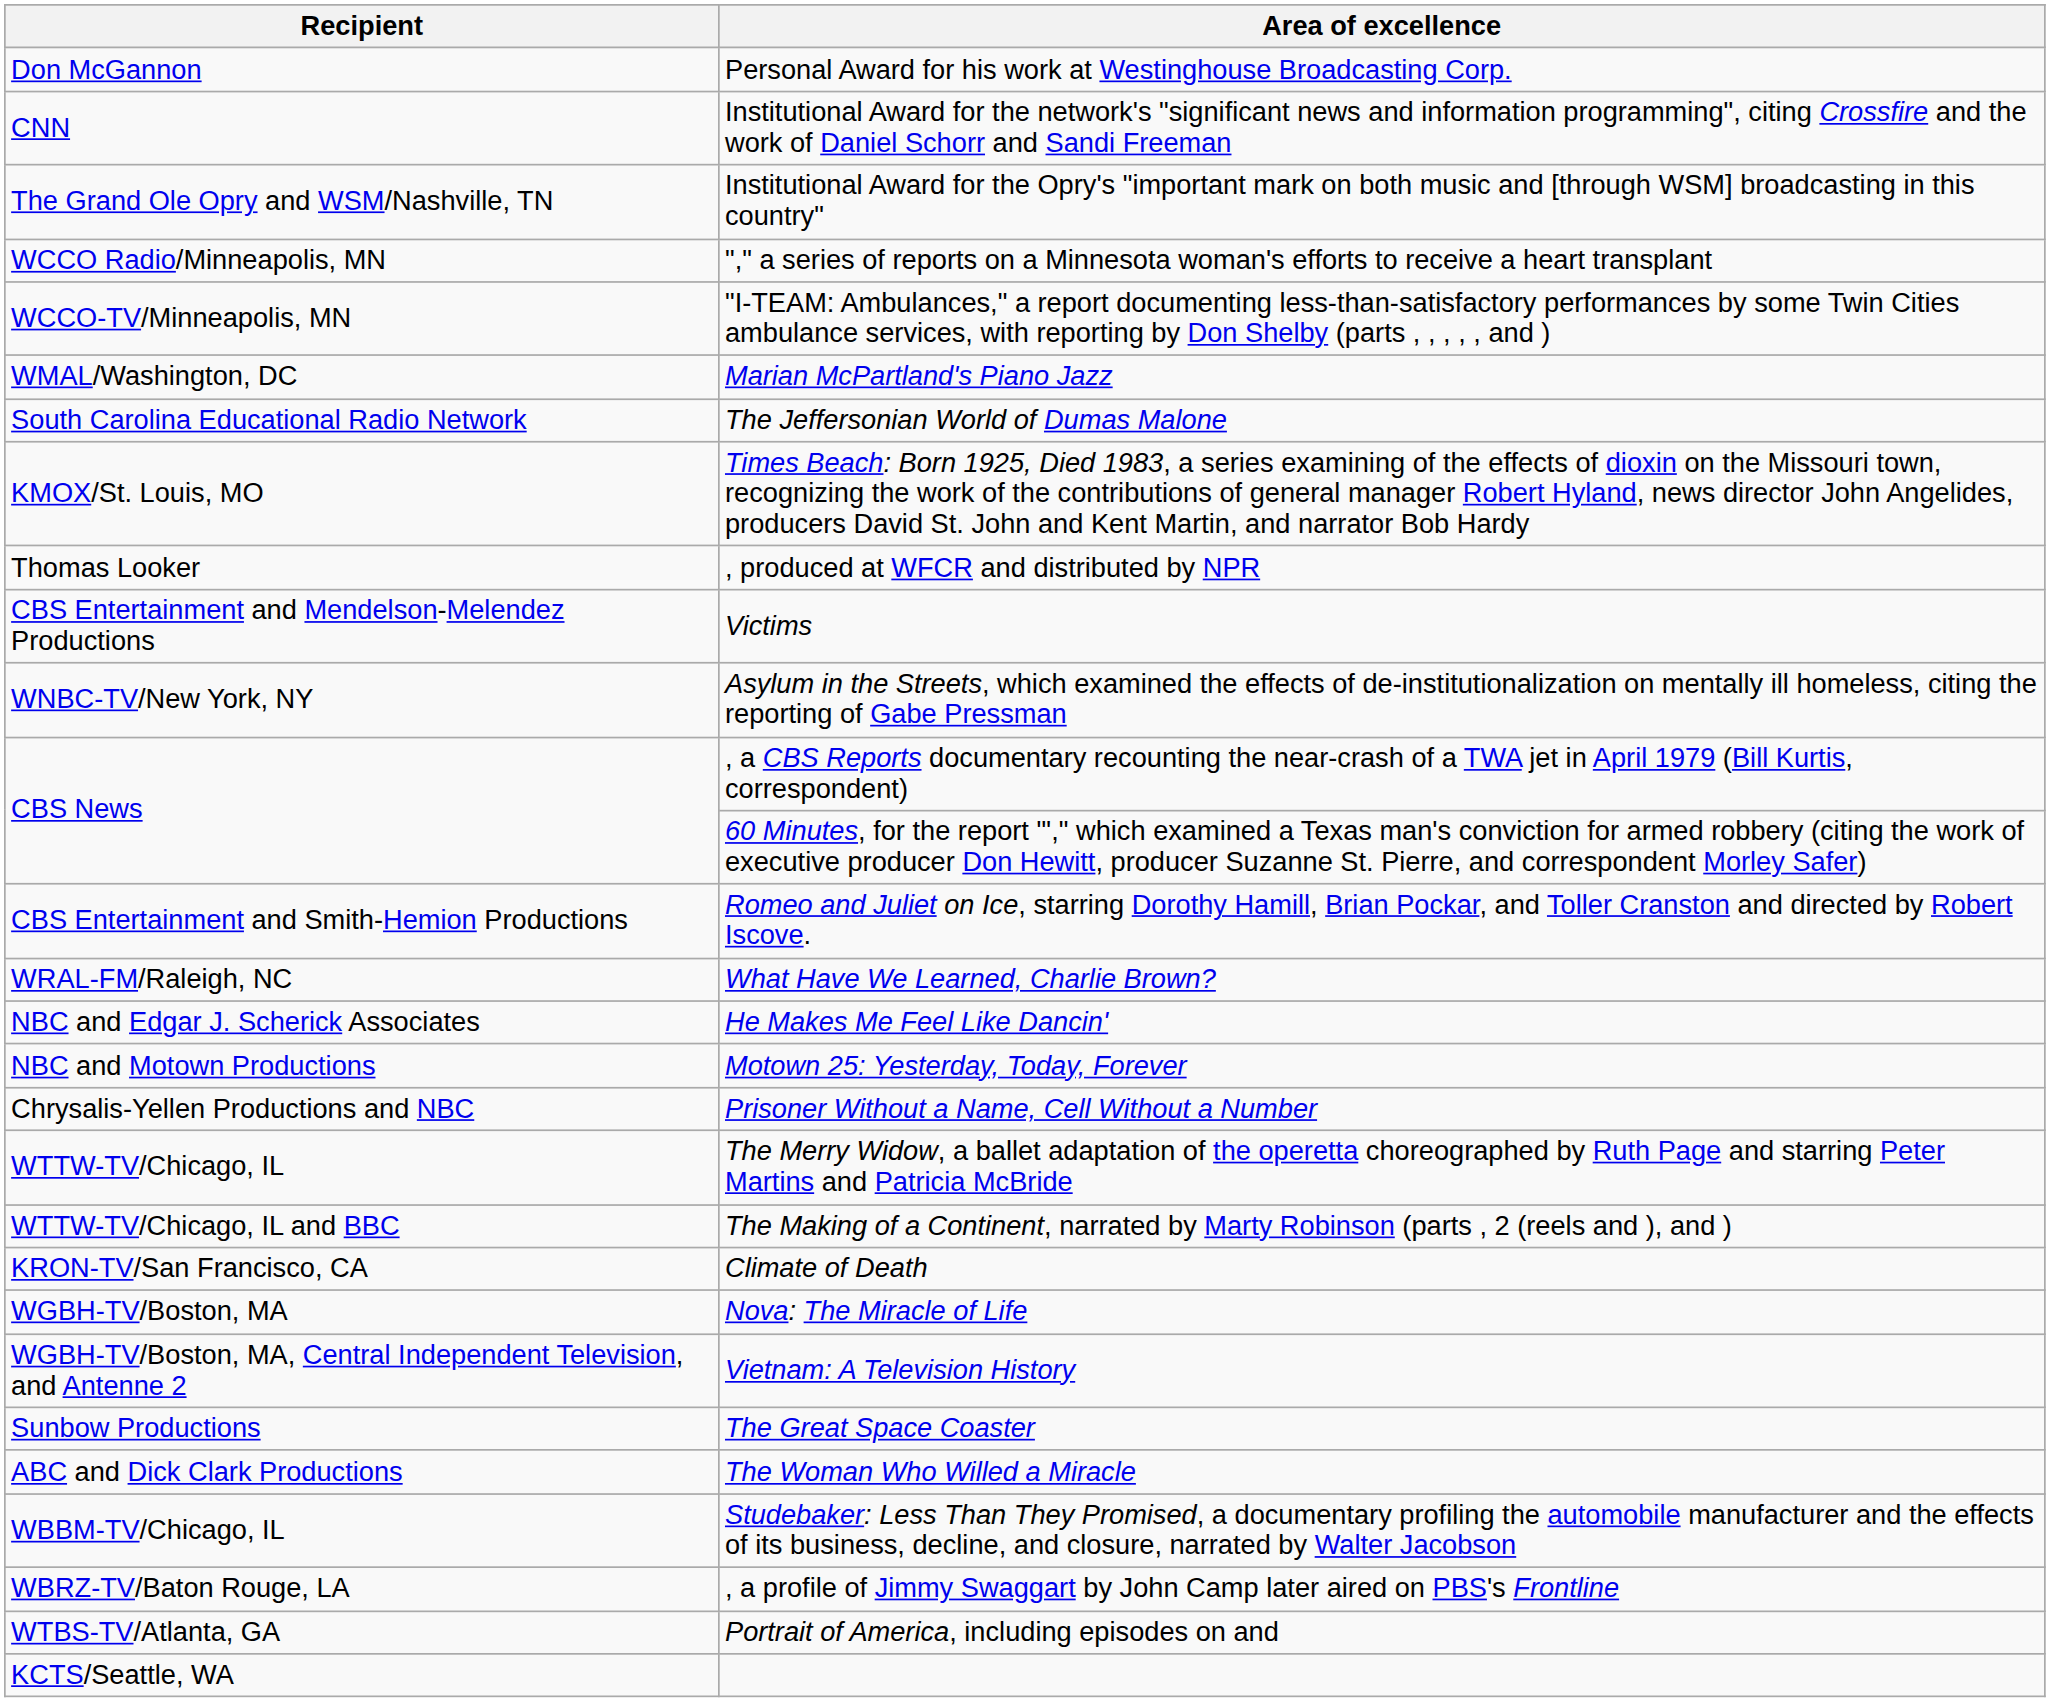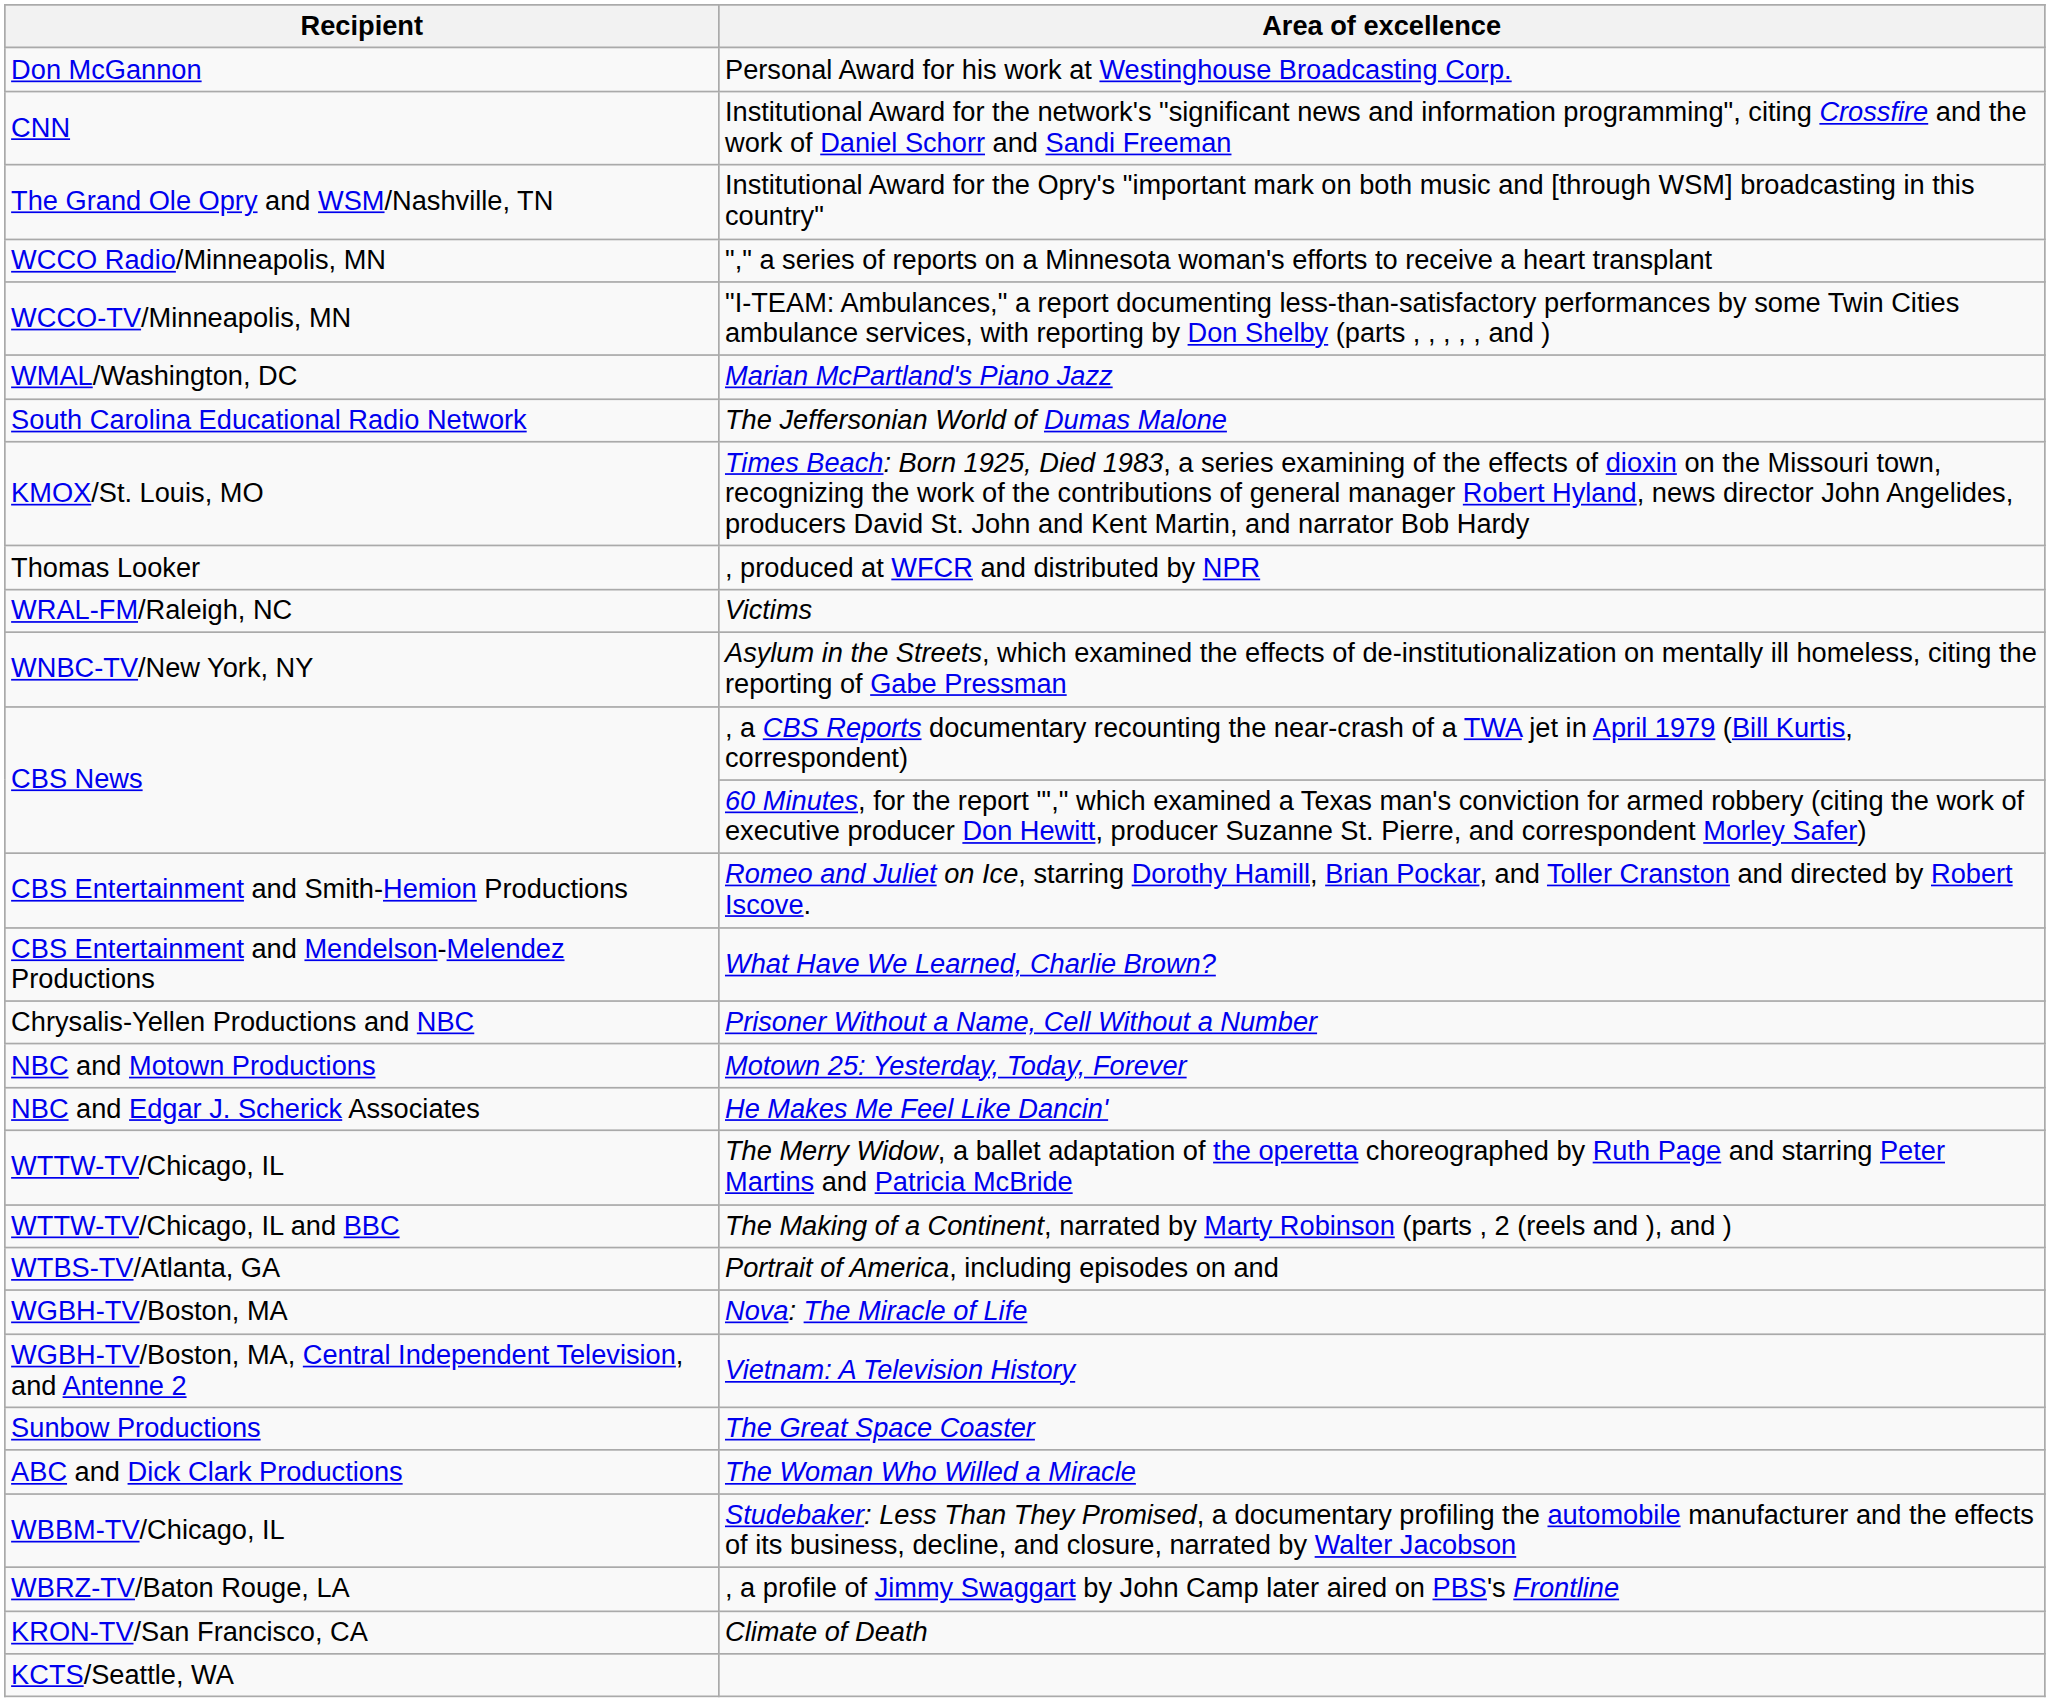 <table class="wikitable" style="width:95%">
 <tr bgcolor="#CCCCCC">
 <th width=35%>Recipient</th>
 <th width=65%>Area of excellence</th>
 </tr>
 <tr>
 <td><a href='#'>Don McGannon</a></td>
 <td>Personal Award for his work at <a href='#'>Westinghouse Broadcasting Corp.</a></td>
 </tr>
 <tr>
 <td><a href='#'>CNN</a></td>
 <td>Institutional Award for the network's "significant news and information programming", citing <em><a href='#'>Crossfire</a></em> and the work of <a href='#'>Daniel Schorr</a> and <a href='#'>Sandi Freeman</a></td>
 </tr>
 <tr>
 <td><a href='#'>The Grand Ole Opry</a> and <a href='#'>WSM</a>/Nashville, TN</td>
 <td>Institutional Award for the Opry's "important mark on both music and [through WSM] broadcasting in this country"</td>
 </tr>
 <tr>
 <td><a href='#'>WCCO Radio</a>/Minneapolis, MN</td>
 <td>"," a series of reports on a Minnesota woman's efforts to receive a heart transplant</td>
 </tr>
 <tr>
 <td><a href='#'>WCCO-TV</a>/Minneapolis, MN</td>
 <td>"I-TEAM: Ambulances," a report documenting less‑than‑satisfactory performances by some Twin Cities ambulance services, with reporting by <a href='#'>Don Shelby</a> (parts , , , , , and )</td>
 </tr>
 <tr>
 <td><a href='#'>WMAL</a>/Washington, DC</td>
 <td><em><a href='#'>Marian McPartland's Piano Jazz</a></em></td>
 </tr>
 <tr>
 <td><a href='#'>South Carolina Educational Radio Network</a></td>
 <td><em>The Jeffersonian World of <a href='#'>Dumas Malone</a></em></td>
 </tr>
 <tr>
 <td><a href='#'>KMOX</a>/St. Louis, MO</td>
 <td><em><a href='#'>Times Beach</a>: Born 1925, Died 1983</em>, a series examining of the effects of <a href='#'>dioxin</a> on the Missouri town, recognizing the work of the contributions of general manager <a href='#'>Robert Hyland</a>, news director John Angelides, producers David St. John and Kent Martin, and narrator Bob Hardy</td>
 </tr>
 <tr>
 <td>Thomas Looker</td>
 <td><em></em>, produced at <a href='#'>WFCR</a> and distributed by <a href='#'>NPR</a></td>
 </tr>
 <tr>
-<td><a href='#'>CBS Entertainment</a> and <a href='#'>Mendelson</a>-<a href='#'>Melendez</a> Productions</td>
+<td><a href='#'>WRAL-FM</a>/Raleigh, NC</td>
 <td><em>Victims</em></td>
 </tr>
 <tr>
 <td><a href='#'>WNBC-TV</a>/New York, NY</td>
 <td><em>Asylum in the Streets</em>, which examined the effects of de-institutionalization on mentally ill homeless, citing the reporting of <a href='#'>Gabe Pressman</a></td>
 </tr>
 <tr>
 <td rowspan="2"><a href='#'>CBS News</a></td>
 <td><em></em>, a <em><a href='#'>CBS Reports</a></em> documentary recounting the near-crash of a <a href='#'>TWA</a> jet in <a href='#'>April 1979</a> (<a href='#'>Bill Kurtis</a>, correspondent)</td>
 </tr>
 <tr>
 <td><em><a href='#'>60 Minutes</a></em>, for the report "'," which examined a Texas man's conviction for armed robbery (citing the work of executive producer <a href='#'>Don Hewitt</a>, producer Suzanne St. Pierre, and correspondent <a href='#'>Morley Safer</a>)</td>
 </tr>
 <tr ,>
 <td><a href='#'>CBS Entertainment</a> and Smith-<a href='#'>Hemion</a> Productions</td>
 <td><em><a href='#'>Romeo and Juliet</a> on Ice</em>, starring <a href='#'>Dorothy Hamill</a>, <a href='#'>Brian Pockar</a>, and <a href='#'>Toller Cranston</a> and directed by <a href='#'>Robert Iscove</a>.</td>
 </tr>
 <tr>
-<td><a href='#'>WRAL-FM</a>/Raleigh, NC</td>
+<td><a href='#'>CBS Entertainment</a> and <a href='#'>Mendelson</a>-<a href='#'>Melendez</a> Productions</td>
 <td><em><a href='#'>What Have We Learned, Charlie Brown?</a></em></td>
 </tr>
 <tr>
-<td><a href='#'>NBC</a> and <a href='#'>Edgar J. Scherick</a> Associates</td>
-<td><em><a href='#'>He Makes Me Feel Like Dancin'</a></em></td>
+<td>Chrysalis-Yellen Productions and <a href='#'>NBC</a></td>
+<td><em><a href='#'>Prisoner Without a Name, Cell Without a Number</a></em></td>
 </tr>
 <tr>
 <td><a href='#'>NBC</a> and <a href='#'>Motown Productions</a></td>
 <td><em><a href='#'>Motown 25: Yesterday, Today, Forever</a></em></td>
 </tr>
 <tr>
-<td>Chrysalis-Yellen Productions and <a href='#'>NBC</a></td>
-<td><em><a href='#'>Prisoner Without a Name, Cell Without a Number</a></em></td>
+<td><a href='#'>NBC</a> and <a href='#'>Edgar J. Scherick</a> Associates</td>
+<td><em><a href='#'>He Makes Me Feel Like Dancin'</a></em></td>
 </tr>
 <tr>
 <td><a href='#'>WTTW-TV</a>/Chicago, IL</td>
 <td><em>The Merry Widow</em>, a ballet adaptation of <a href='#'>the operetta</a> choreographed by <a href='#'>Ruth Page</a> and starring <a href='#'>Peter Martins</a> and <a href='#'>Patricia McBride</a></td>
 </tr>
 <tr>
 <td><a href='#'>WTTW-TV</a>/Chicago, IL and <a href='#'>BBC</a></td>
 <td><em>The Making of a Continent</em>, narrated by <a href='#'>Marty Robinson</a> (parts , 2 (reels  and ), and )</td>
 </tr>
 <tr>
-<td><a href='#'>KRON-TV</a>/San Francisco, CA</td>
-<td><em>Climate of Death</em></td>
+<td><a href='#'>WTBS-TV</a>/Atlanta, GA</td>
+<td><em>Portrait of America</em>, including episodes on  and </td>
 </tr>
 <tr>
 <td><a href='#'>WGBH-TV</a>/Boston, MA</td>
 <td><em><a href='#'>Nova</a>: <a href='#'>The Miracle of Life</a></em></td>
 </tr>
 <tr>
 <td><a href='#'>WGBH-TV</a>/Boston, MA, <a href='#'>Central Independent Television</a>, and <a href='#'>Antenne 2</a></td>
 <td><em><a href='#'>Vietnam: A Television History</a></em></td>
 </tr>
 <tr>
 <td><a href='#'>Sunbow Productions</a></td>
 <td><em><a href='#'>The Great Space Coaster</a></em></td>
 </tr>
 <tr>
 <td><a href='#'>ABC</a> and <a href='#'>Dick Clark Productions</a></td>
 <td><em><a href='#'>The Woman Who Willed a Miracle</a></em></td>
 </tr>
 <tr>
 <td><a href='#'>WBBM-TV</a>/Chicago, IL</td>
 <td><em><a href='#'>Studebaker</a>: Less Than They Promised</em>, a documentary profiling the <a href='#'>automobile</a> manufacturer and the effects of its business, decline, and closure, narrated by <a href='#'>Walter Jacobson</a></td>
 </tr>
 <tr>
 <td><a href='#'>WBRZ-TV</a>/Baton Rouge, LA</td>
 <td><em></em>, a profile of <a href='#'>Jimmy Swaggart</a> by John Camp later aired on <a href='#'>PBS</a>'s <em><a href='#'>Frontline</a></em></td>
 </tr>
 <tr>
-<td><a href='#'>WTBS-TV</a>/Atlanta, GA</td>
-<td><em>Portrait of America</em>, including episodes on  and </td>
+<td><a href='#'>KRON-TV</a>/San Francisco, CA</td>
+<td><em>Climate of Death</em></td>
 </tr>
 <tr>
 <td><a href='#'>KCTS</a>/Seattle, WA</td>
 <td><em></em></td>
 </tr>
 </table>
